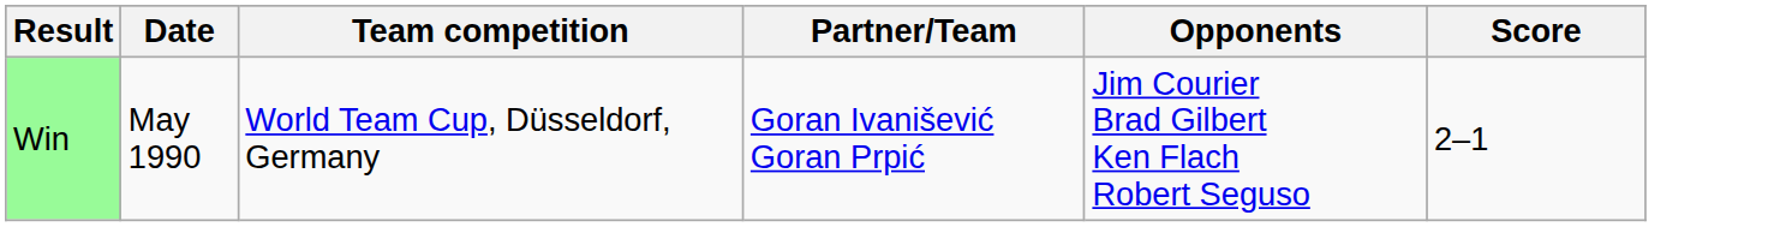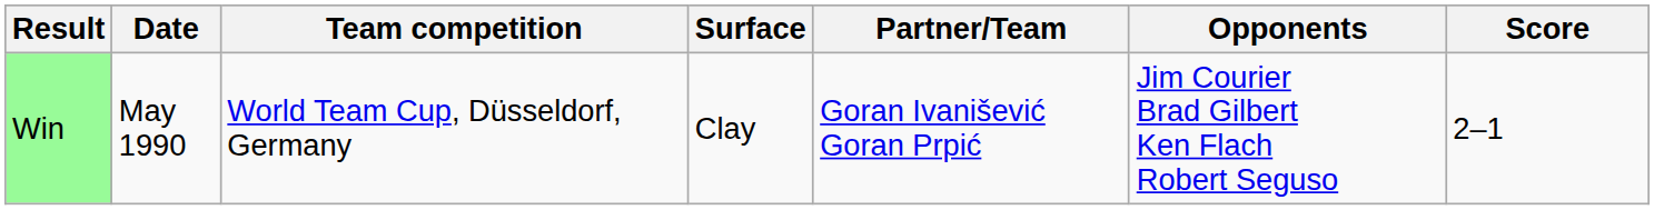 <table class="sortable wikitable">
 <tr>
 <th>Result</th>
 <th style="width:50px">Date</th>
 <th style="width:240px">Team competition</th>
+<th style="width:50px">Surface</th>
 <th style="width:160px">Partner/Team</th>
 <th style="width:160px">Opponents</th>
 <th style="width:100px">Score</th>
 </tr>
 <tr>
 <td style="background:#98fb98;">Win</td>
 <td>May 1990</td>
 <td><a href='#'>World Team Cup</a>, Düsseldorf, Germany</td>
+<td>Clay</td>
 <td> <a href='#'>Goran Ivanišević</a> <br>  <a href='#'>Goran Prpić</a></td>
 <td> <a href='#'>Jim Courier</a> <br>  <a href='#'>Brad Gilbert</a> <br>  <a href='#'>Ken Flach</a> <br>  <a href='#'>Robert Seguso</a></td>
 <td>2–1</td>
 </tr>
 </table>
